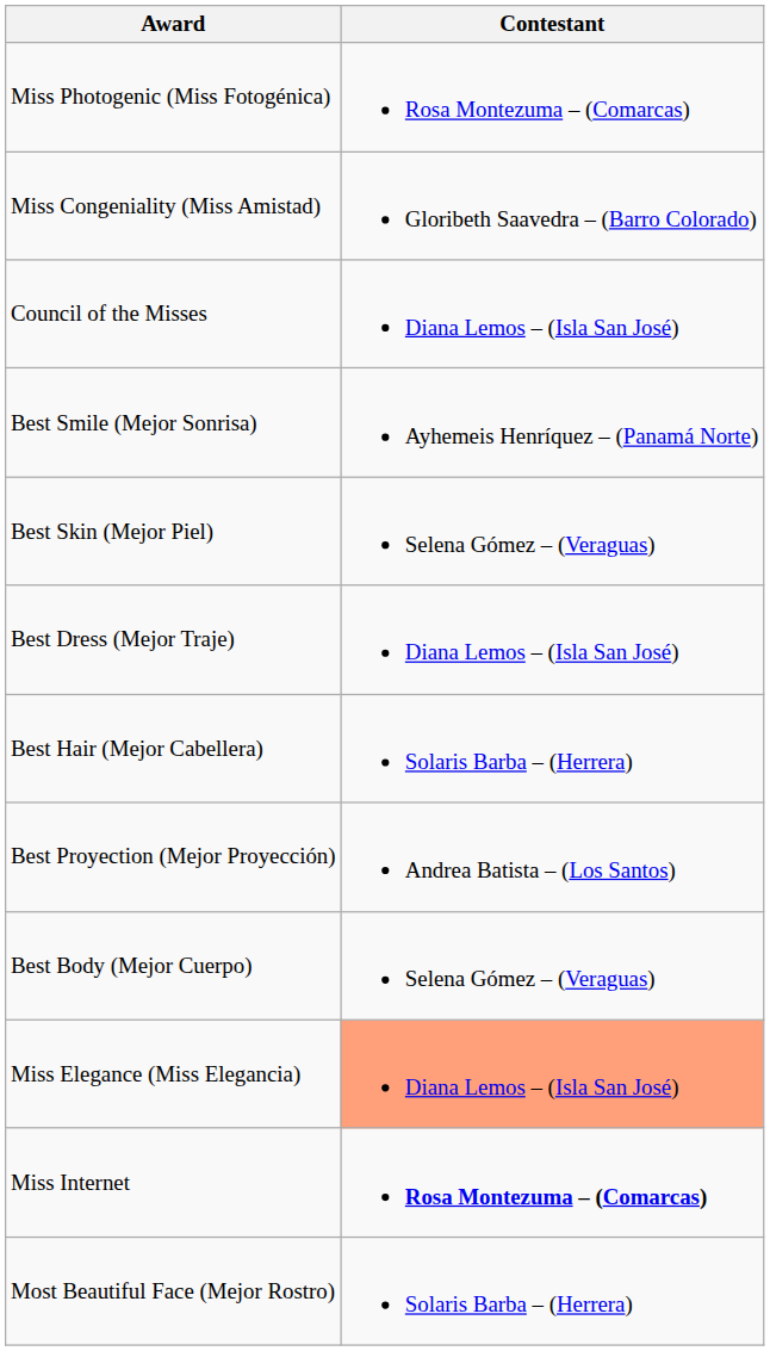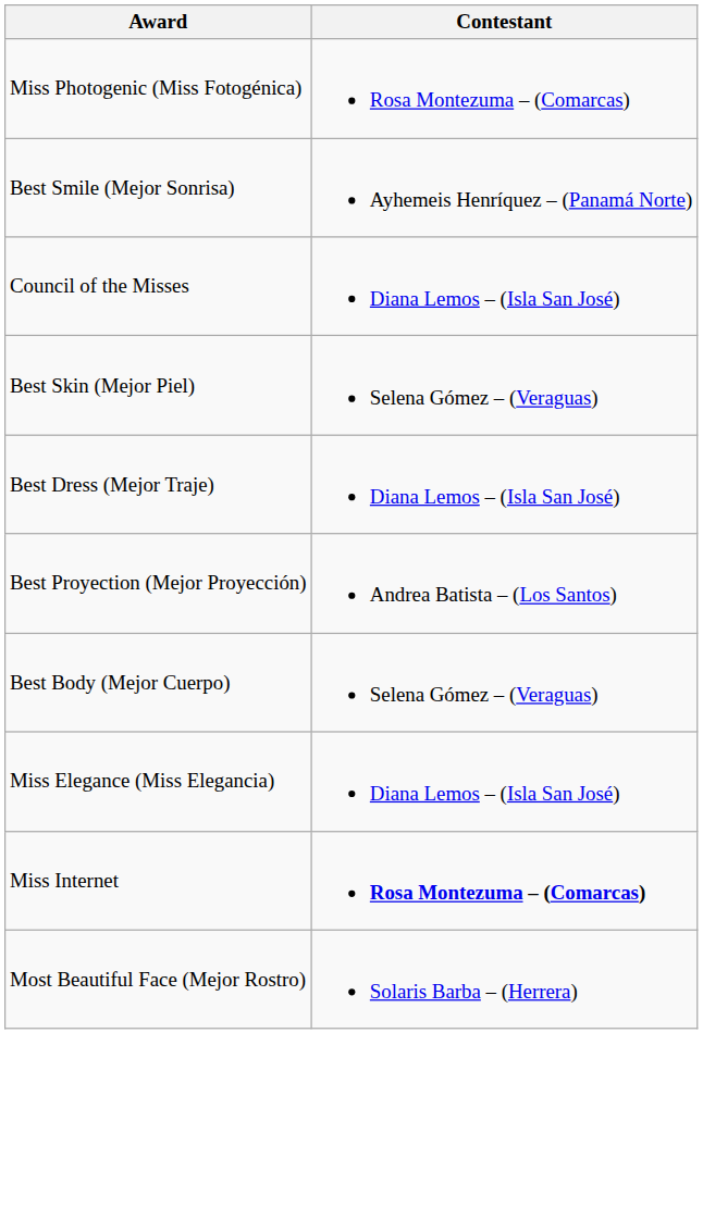 <table class="wikitable sortable" style="font-size: 95%;">
 <tr>
 <th>Award</th>
 <th>Contestant</th>
 </tr>
 <tr>
 <td>Miss Photogenic (Miss Fotogénica)</td>
 <td><br><ul><li><a href='#'>Rosa Montezuma</a> – (<a href='#'>Comarcas</a>)</li></ul></td>
 </tr>
 <tr>
-<td>Miss Congeniality (Miss Amistad)</td>
-<td><br><ul><li>Gloribeth Saavedra – (<a href='#'>Barro Colorado</a>)</li></ul></td>
+<td>Best Smile (Mejor Sonrisa)</td>
+<td><br><ul><li>Ayhemeis Henríquez – (<a href='#'>Panamá Norte</a>)</li></ul></td>
 </tr>
 <tr>
 <td>Council of the Misses</td>
 <td><br><ul><li><a href='#'>Diana Lemos</a> – (<a href='#'>Isla San José</a>)</li></ul></td>
-</tr>
-<tr>
-<td>Best Smile (Mejor Sonrisa)</td>
-<td><br><ul><li>Ayhemeis Henríquez – (<a href='#'>Panamá Norte</a>)</li></ul></td>
 </tr>
 <tr>
 <td>Best Skin (Mejor Piel)</td>
 <td><br><ul><li>Selena Gómez – (<a href='#'>Veraguas</a>)</li></ul></td>
 </tr>
 <tr>
 <td>Best Dress (Mejor Traje)</td>
 <td><br><ul><li><a href='#'>Diana Lemos</a> – (<a href='#'>Isla San José</a>)</li></ul></td>
-</tr>
-<tr>
-<td>Best Hair (Mejor Cabellera)</td>
-<td><br><ul><li><a href='#'>Solaris Barba</a> – (<a href='#'>Herrera</a>)</li></ul></td>
 </tr>
 <tr>
 <td>Best Proyection (Mejor Proyección)</td>
 <td><br><ul><li>Andrea Batista – (<a href='#'>Los Santos</a>)</li></ul></td>
 </tr>
 <tr>
 <td>Best Body (Mejor Cuerpo)</td>
 <td><br><ul><li>Selena Gómez – (<a href='#'>Veraguas</a>)</li></ul></td>
 </tr>
 <tr>
 <td>Miss Elegance (Miss Elegancia)</td>
-<td style="background: lightsalmon;"><br><ul><li><a href='#'>Diana Lemos</a> – (<a href='#'>Isla San José</a>)</li></ul></td>
+<td><br><ul><li><a href='#'>Diana Lemos</a> – (<a href='#'>Isla San José</a>)</li></ul></td>
 </tr>
 <tr>
 <td>Miss Internet</td>
 <td><strong><br><ul><li><a href='#'>Rosa Montezuma</a> – (<a href='#'>Comarcas</a>)</li></ul></strong></td>
 </tr>
 <tr>
 <td>Most Beautiful Face (Mejor Rostro)</td>
 <td><br><ul><li><a href='#'>Solaris Barba</a> – (<a href='#'>Herrera</a>)</li></ul></td>
 </tr>
 </table>
